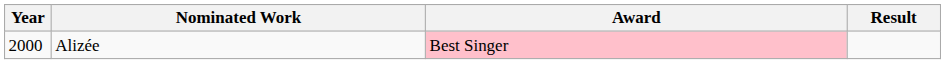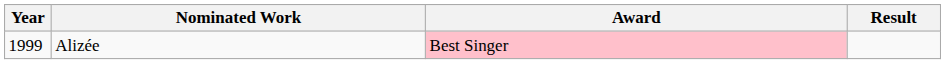 <table class="wikitable" width=100%>
 <tr>
 <th width=5%>Year</th>
 <th width=40%>Nominated Work</th>
 <th width=45%>Award</th>
 <th width=10%>Result</th>
 </tr>
 <tr>
-<td>2000</td>
+<td>1999</td>
 <td>Alizée</td>
 <td style="background: pink;">Best Singer</td>
 <td></td>
 </tr>
 </table>
